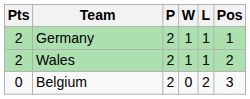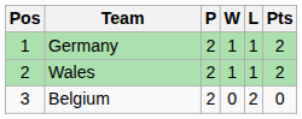 <table class="wikitable" style="font-size: 100%">
 <tr>
-<th width=20>Pts</th>
+<th width=20>Pos</th>
 <th width=140>Team</th>
 <th width=10>P</th>
 <th width=10>W</th>
 <th width=10>L</th>
-<th width=20>Pos</th>
+<th width=20>Pts</th>
 </tr>
 <tr align=center style="background:#ACE1AF;">
-<td>2</td>
+<td>1</td>
 <td align="left"> Germany</td>
 <td>2</td>
 <td>1</td>
 <td>1</td>
-<td>1</td>
+<td>2</td>
 </tr>
 <tr align=center style="background:#ACE1AF;">
 <td>2</td>
 <td align="left"> Wales</td>
 <td>2</td>
 <td>1</td>
 <td>1</td>
 <td>2</td>
 </tr>
 <tr align=center>
-<td>0</td>
+<td>3</td>
 <td align="left"> Belgium</td>
 <td>2</td>
 <td>0</td>
 <td>2</td>
-<td>3</td>
+<td>0</td>
 </tr>
 </table>
